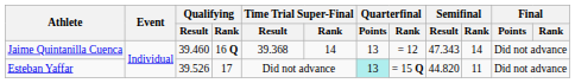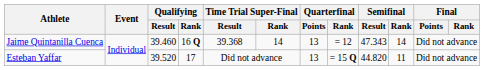 <table class="wikitable" style="font-size:90%">
 <tr>
 <th rowspan="2">Athlete</th>
 <th rowspan="2">Event</th>
 <th colspan="2">Qualifying</th>
 <th colspan="2">Time Trial Super-Final</th>
 <th colspan="2">Quarterfinal</th>
 <th colspan="2">Semifinal</th>
 <th colspan="2">Final</th>
 </tr>
 <tr style="font-size:95%">
 <th>Result</th>
 <th>Rank</th>
 <th>Result</th>
 <th>Rank</th>
 <th>Points</th>
 <th>Rank</th>
 <th>Result</th>
 <th>Rank</th>
 <th>Points</th>
 <th>Rank</th>
 </tr>
 <tr align=center>
 <td align=left><a href='#'>Jaime Quintanilla Cuenca</a></td>
 <td align=left rowspan=2><a href='#'>Individual</a></td>
 <td>39.460</td>
 <td>16 <strong>Q</strong></td>
 <td>39.368</td>
 <td>14</td>
 <td>13</td>
 <td>= 12</td>
 <td>47.343</td>
 <td>14</td>
 <td colspan=2>Did not advance</td>
 </tr>
 <tr align=center>
 <td align=left><a href='#'>Esteban Yaffar</a></td>
-<td>39.526</td>
+<td>39.520</td>
 <td>17</td>
 <td colspan=2>Did not advance</td>
-<td style="background: paleturquoise;">13</td>
+<td>13</td>
 <td>= 15 <strong>Q</strong></td>
 <td>44.820</td>
 <td>11</td>
 <td colspan=2>Did not advance</td>
 </tr>
 </table>
